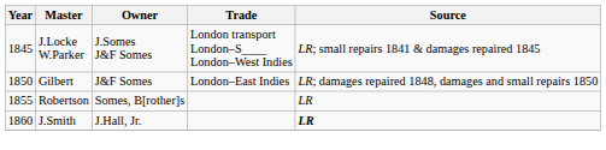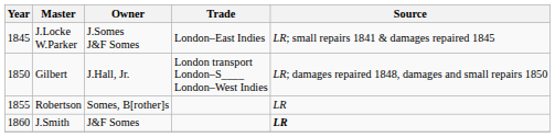 <table class="sortable wikitable">
 <tr>
 <th>Year</th>
 <th>Master</th>
 <th>Owner</th>
 <th>Trade</th>
 <th>Source</th>
 </tr>
 <tr>
 <td>1845</td>
 <td>J.Locke<br>W.Parker</td>
 <td>J.Somes<br>J&F Somes</td>
-<td>London transport<br>London–S____<br>London–West Indies</td>
+<td>London–East Indies</td>
 <td><em>LR</em>; small repairs 1841 & damages repaired 1845</td>
 </tr>
 <tr>
 <td>1850</td>
 <td>Gilbert</td>
-<td>J&F Somes</td>
-<td>London–East Indies</td>
+<td>J.Hall, Jr.</td>
+<td>London transport<br>London–S____<br>London–West Indies</td>
 <td><em>LR</em>; damages repaired 1848, damages and small repairs 1850</td>
 </tr>
 <tr>
 <td>1855</td>
 <td>Robertson</td>
 <td>Somes, B[rother]s</td>
 <td></td>
 <td><em>LR</em></td>
 </tr>
 <tr>
 <td>1860</td>
 <td>J.Smith</td>
-<td>J.Hall, Jr.</td>
+<td>J&F Somes</td>
 <td></td>
 <td><strong><em>LR</em></strong></td>
 </tr>
 <tr>
 </tr>
 </table>
